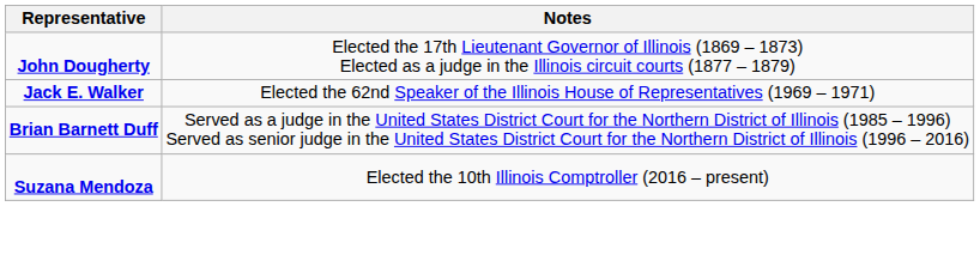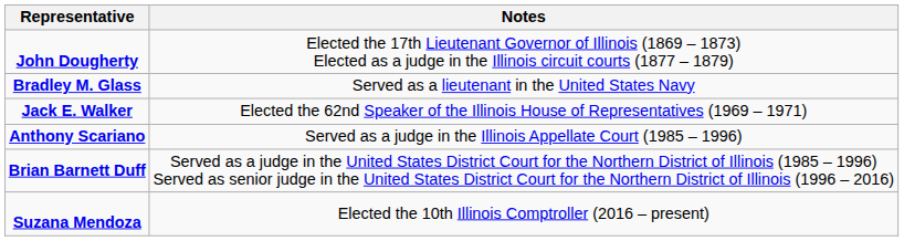 <table class="wikitable" style="text-align:center">
 <tr>
 <th>Representative</th>
 <th>Notes</th>
 </tr>
 <tr>
 <td align=center><br><strong><a href='#'>John Dougherty</a></strong></td>
 <td>Elected the 17th <a href='#'>Lieutenant Governor of Illinois</a> (1869 – 1873)<br>Elected as a judge in the <a href='#'>Illinois circuit courts</a> (1877 – 1879)</td>
 </tr>
 <tr>
+<td><strong><a href='#'>Bradley M. Glass</a></strong></td>
+<td>Served as a <a href='#'>lieutenant</a> in the <a href='#'>United States Navy</a></td>
+</tr>
+<tr>
 <td><strong><a href='#'>Jack E. Walker</a></strong></td>
 <td>Elected the 62nd <a href='#'>Speaker of the Illinois House of Representatives</a> (1969 – 1971)</td>
+</tr>
+<tr>
+<td><strong><a href='#'>Anthony Scariano</a></strong></td>
+<td>Served as a judge in the <a href='#'>Illinois Appellate Court</a> (1985 – 1996)</td>
 </tr>
 <tr>
 <td><strong><a href='#'>Brian Barnett Duff</a></strong></td>
 <td>Served as a judge in the <a href='#'>United States District Court for the Northern District of Illinois</a> (1985 – 1996)<br>Served as senior judge in the <a href='#'>United States District Court for the Northern District of Illinois</a> (1996 – 2016)</td>
 </tr>
 <tr>
 <td rowspan=2 align=center><br><strong><a href='#'>Suzana Mendoza</a></strong></td>
 <td>Elected the 10th <a href='#'>Illinois Comptroller</a> (2016 – present)</td>
 </tr>
 </table>
